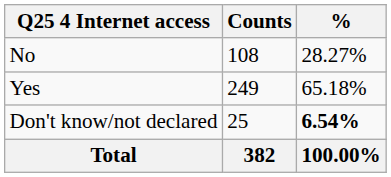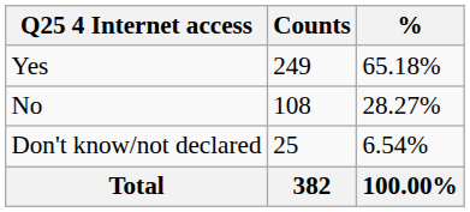 <table class="wikitable sortable">
 <tr>
 <th>Q25 4 Internet access</th>
 <th>Counts</th>
 <th>%</th>
 </tr>
 <tr>
+<td>Yes</td>
+<td>249</td>
+<td>65.18%</td>
+</tr>
+<tr>
 <td>No</td>
 <td>108</td>
 <td>28.27%</td>
 </tr>
 <tr>
-<td>Yes</td>
-<td>249</td>
-<td>65.18%</td>
-</tr>
-<tr>
 <td>Don't know/not declared</td>
 <td>25</td>
-<td><strong>6.54%</strong></td>
+<td>6.54%</td>
 </tr>
 <tr>
 <th>Total</th>
 <th>382</th>
 <th>100.00%</th>
 </tr>
 </table>
